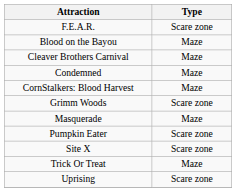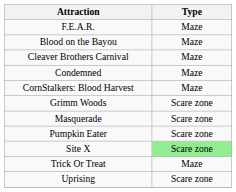 <table class="wikitable sortable" style="margin-left: 75px; width:380px; text-align: center">
 <tr>
 <th style="width:65%;">Attraction</th>
 <th style="width:35%;">Type</th>
 </tr>
 <tr>
 <td>F.E.A.R.</td>
-<td>Scare zone</td>
+<td>Maze</td>
 </tr>
 <tr>
 <td>Blood on the Bayou</td>
 <td>Maze</td>
 </tr>
 <tr>
 <td>Cleaver Brothers Carnival</td>
 <td>Maze</td>
 </tr>
 <tr>
 <td>Condemned</td>
 <td>Maze</td>
 </tr>
 <tr>
 <td>CornStalkers: Blood Harvest</td>
 <td>Maze</td>
 </tr>
 <tr>
 <td>Grimm Woods</td>
 <td>Scare zone</td>
 </tr>
 <tr>
 <td>Masquerade</td>
-<td>Maze</td>
+<td>Scare zone</td>
 </tr>
 <tr>
 <td>Pumpkin Eater</td>
 <td>Scare zone</td>
 </tr>
 <tr>
 <td>Site X</td>
-<td>Scare zone</td>
+<td style="background: lightgreen;">Scare zone</td>
 </tr>
 <tr>
 <td>Trick Or Treat</td>
 <td>Maze</td>
 </tr>
 <tr>
 <td>Uprising</td>
 <td>Scare zone</td>
 </tr>
 <tr>
 </tr>
 </table>
